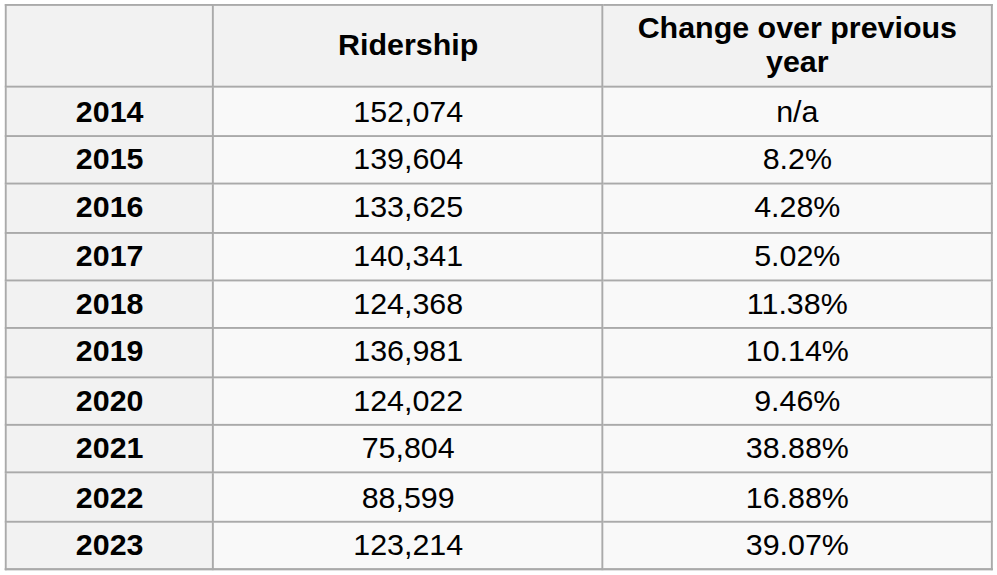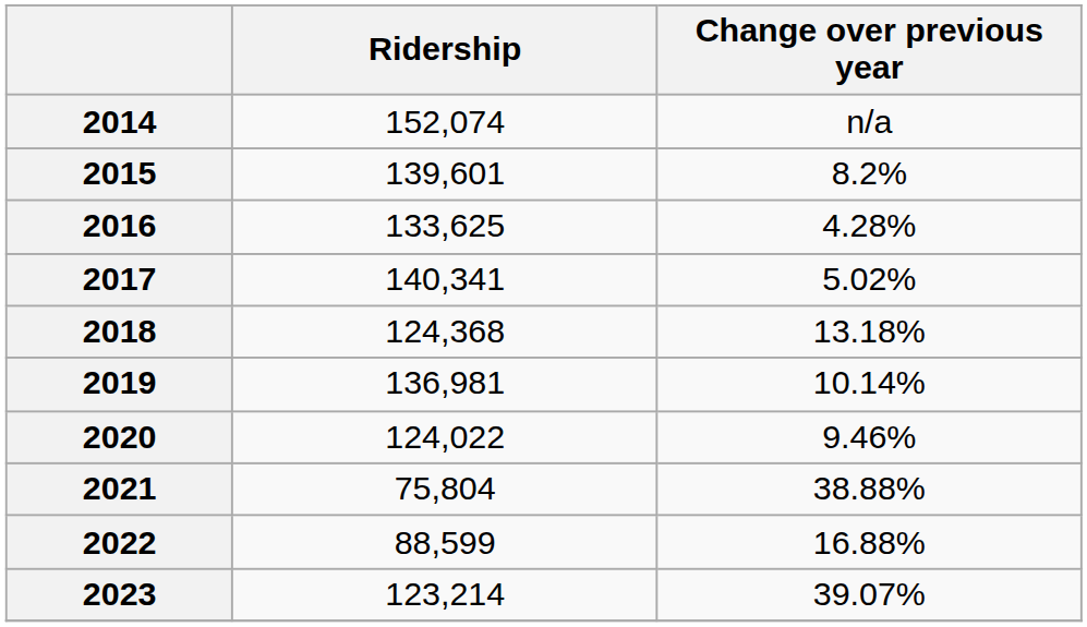 <table class="wikitable"  style="text-align:center; width:520px; margin:auto;">
 <tr>
 <th style="width:50px"></th>
 <th style="width:100px">Ridership</th>
 <th style="width:100px">Change over previous year</th>
 </tr>
 <tr>
 <th>2014</th>
 <td>152,074</td>
 <td>n/a</td>
 </tr>
 <tr>
 <th>2015</th>
-<td>139,604</td>
+<td>139,601</td>
 <td>8.2%</td>
 </tr>
 <tr>
 <th>2016</th>
 <td>133,625</td>
 <td>4.28%</td>
 </tr>
 <tr>
 <th>2017</th>
 <td>140,341</td>
 <td>5.02%</td>
 </tr>
 <tr>
 <th>2018</th>
 <td>124,368</td>
-<td>11.38%</td>
+<td>13.18%</td>
 </tr>
 <tr>
 <th>2019</th>
 <td>136,981</td>
 <td>10.14%</td>
 </tr>
 <tr>
 <th>2020</th>
 <td>124,022</td>
 <td>9.46%</td>
 </tr>
 <tr>
 <th>2021</th>
 <td>75,804</td>
 <td>38.88%</td>
 </tr>
 <tr>
 <th>2022</th>
 <td>88,599</td>
 <td>16.88%</td>
 </tr>
 <tr>
 <th>2023</th>
 <td>123,214</td>
 <td>39.07%</td>
 </tr>
 <tr>
 </tr>
 </table>
